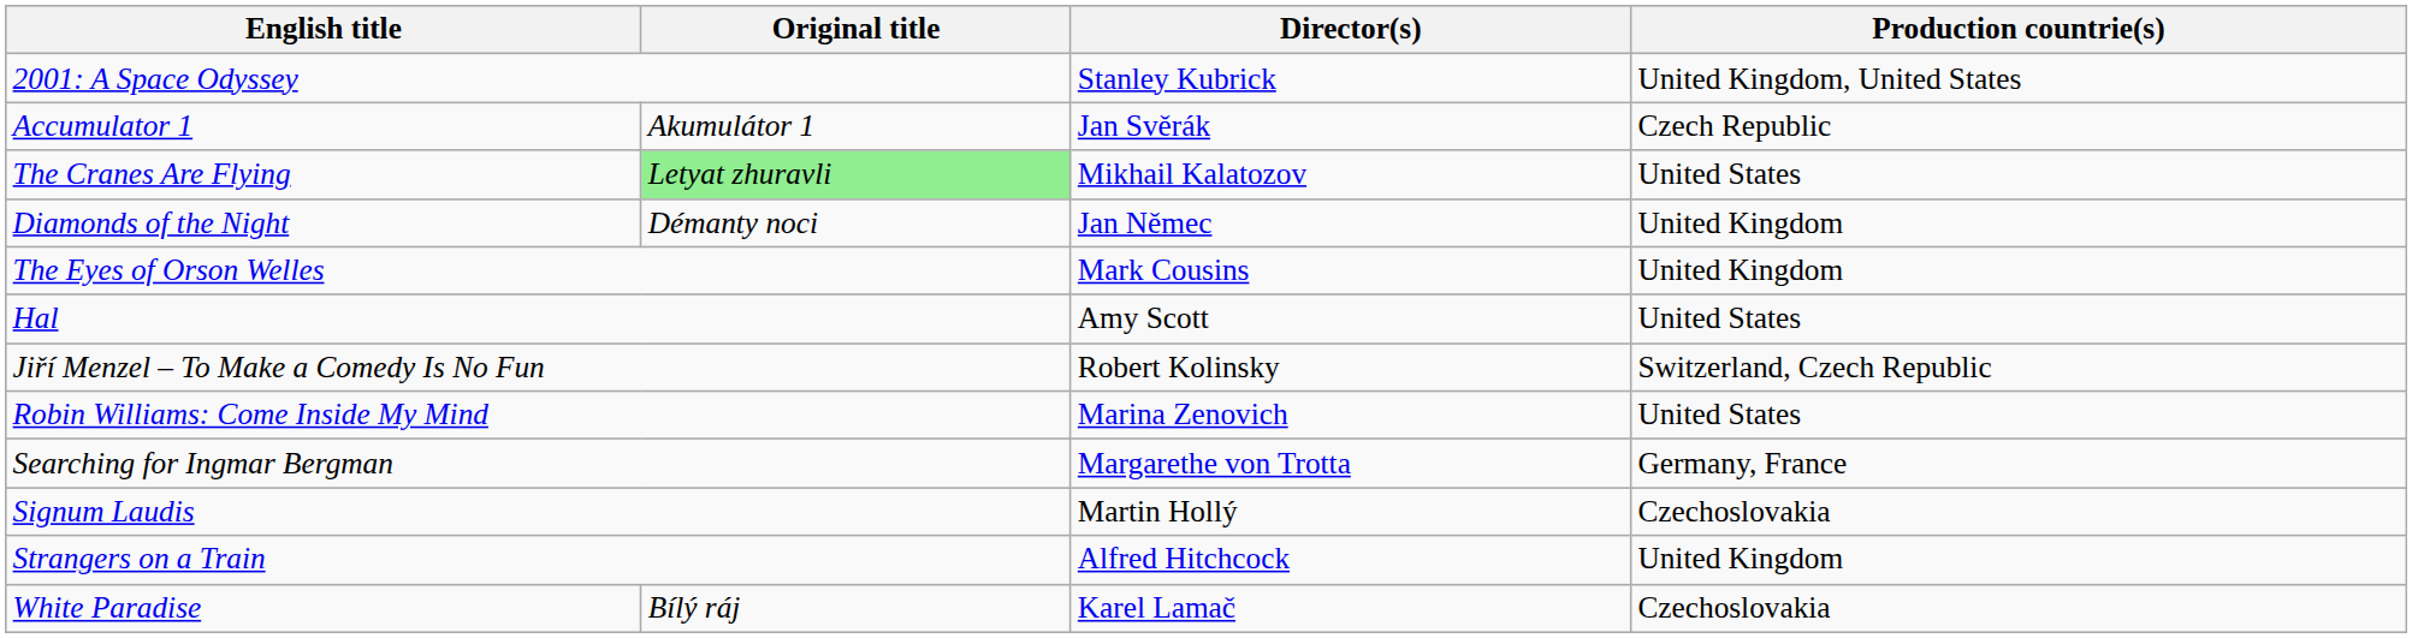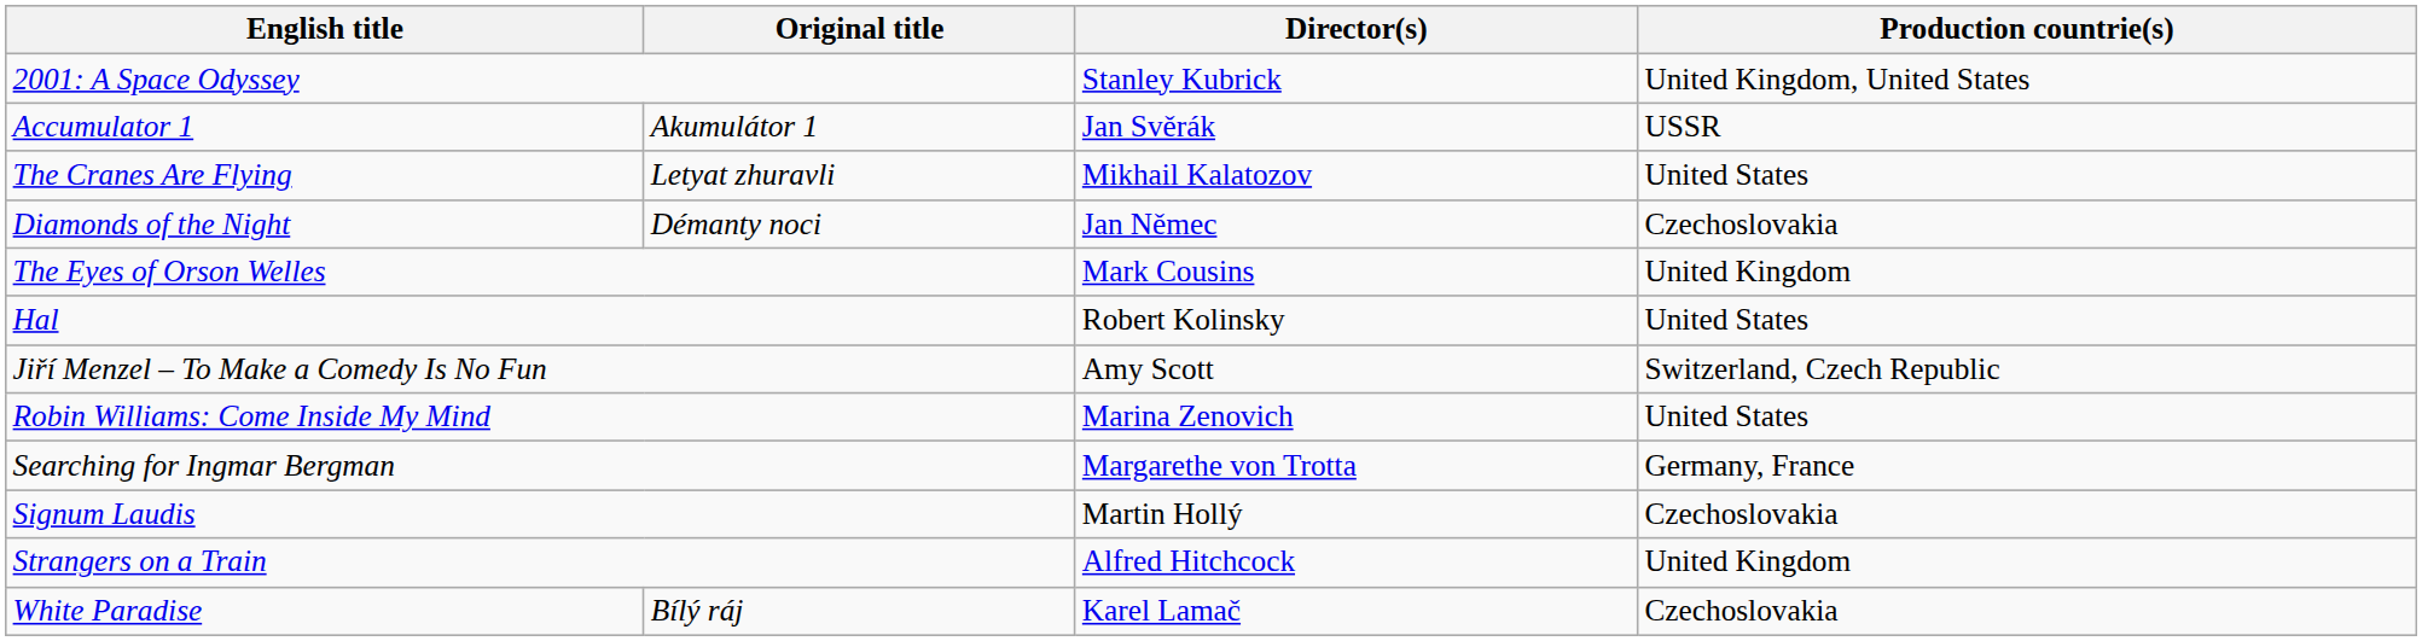 <table class="sortable wikitable" style="width:100%; margin-bottom:4px" cellpadding="5">
 <tr>
 <th scope="col">English title</th>
 <th scope="col">Original title</th>
 <th scope="col">Director(s)</th>
 <th scope="col">Production countrie(s)</th>
 </tr>
 <tr>
 <td colspan="2"><em><a href='#'>2001: A Space Odyssey</a></em></td>
 <td><a href='#'>Stanley Kubrick</a></td>
 <td>United Kingdom, United States</td>
 </tr>
 <tr>
 <td><em><a href='#'>Accumulator 1</a></em></td>
 <td><em>Akumulátor 1</em></td>
 <td><a href='#'>Jan Svěrák</a></td>
-<td>Czech Republic</td>
+<td>USSR</td>
 </tr>
 <tr>
 <td><em><a href='#'>The Cranes Are Flying</a></em></td>
-<td style="background: lightgreen;"><em>Letyat zhuravli</em></td>
+<td><em>Letyat zhuravli</em></td>
 <td><a href='#'>Mikhail Kalatozov</a></td>
 <td>United States</td>
 </tr>
 <tr>
 <td><em><a href='#'>Diamonds of the Night</a></em></td>
 <td><em>Démanty noci</em></td>
 <td><a href='#'>Jan Němec</a></td>
-<td>United Kingdom</td>
+<td>Czechoslovakia</td>
 </tr>
 <tr>
 <td colspan="2"><em><a href='#'>The Eyes of Orson Welles</a></em></td>
 <td><a href='#'>Mark Cousins</a></td>
 <td>United Kingdom</td>
 </tr>
 <tr>
 <td colspan="2"><em><a href='#'>Hal</a></em></td>
-<td>Amy Scott</td>
+<td>Robert Kolinsky</td>
 <td>United States</td>
 </tr>
 <tr>
 <td colspan="2"><em>Jiří Menzel – To Make a Comedy Is No Fun</em></td>
-<td>Robert Kolinsky</td>
+<td>Amy Scott</td>
 <td>Switzerland, Czech Republic</td>
 </tr>
 <tr>
 <td colspan="2"><em><a href='#'>Robin Williams: Come Inside My Mind</a></em></td>
 <td><a href='#'>Marina Zenovich</a></td>
 <td>United States</td>
 </tr>
 <tr>
 <td colspan="2"><em>Searching for Ingmar Bergman</em></td>
 <td><a href='#'>Margarethe von Trotta</a></td>
 <td>Germany, France</td>
 </tr>
 <tr>
 <td colspan="2"><em><a href='#'>Signum Laudis</a></em></td>
 <td>Martin Hollý</td>
 <td>Czechoslovakia</td>
 </tr>
 <tr>
 <td colspan="2"><em><a href='#'>Strangers on a Train</a></em></td>
 <td><a href='#'>Alfred Hitchcock</a></td>
 <td>United Kingdom</td>
 </tr>
 <tr>
 <td><em><a href='#'>White Paradise</a></em></td>
 <td><em>Bílý ráj</em></td>
 <td><a href='#'>Karel Lamač</a></td>
 <td>Czechoslovakia</td>
 </tr>
 </table>
